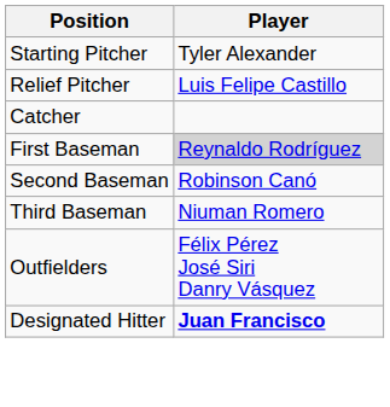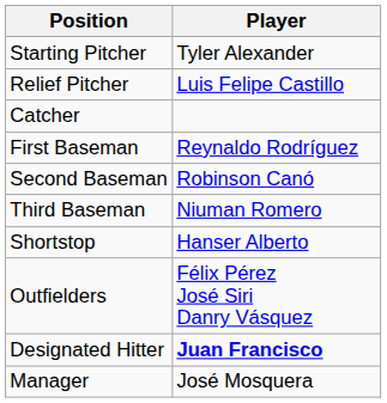 <table class=wikitable>
 <tr>
 <th>Position</th>
 <th width=160>Player</th>
 </tr>
 <tr>
 <td>Starting Pitcher</td>
 <td> Tyler Alexander</td>
 </tr>
 <tr>
 <td>Relief Pitcher</td>
 <td> <a href='#'>Luis Felipe Castillo</a></td>
 </tr>
 <tr>
 <td>Catcher</td>
 <td></td>
 </tr>
 <tr>
 <td>First Baseman</td>
-<td style="background: lightgrey;"> <a href='#'>Reynaldo Rodríguez</a></td>
+<td> <a href='#'>Reynaldo Rodríguez</a></td>
 </tr>
 <tr>
 <td>Second Baseman</td>
 <td> <a href='#'>Robinson Canó</a></td>
 </tr>
 <tr>
 <td>Third Baseman</td>
 <td> <a href='#'>Niuman Romero</a></td>
 </tr>
 <tr>
+<td>Shortstop</td>
+<td> <a href='#'>Hanser Alberto</a></td>
+</tr>
+<tr>
 <td>Outfielders</td>
 <td> <a href='#'>Félix Pérez</a><br> <a href='#'>José Siri</a><br> <a href='#'>Danry Vásquez</a></td>
 </tr>
 <tr>
 <td>Designated Hitter</td>
 <td><strong> <a href='#'>Juan Francisco</a></strong></td>
 </tr>
+<tr>
+<td>Manager</td>
+<td> José Mosquera</td>
+</tr>
 </table>
